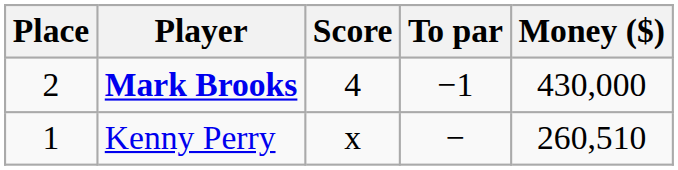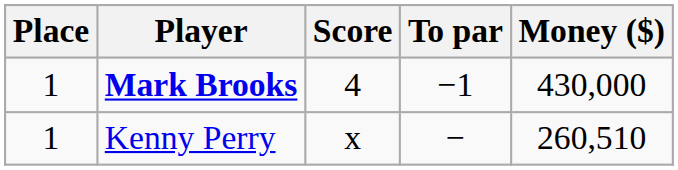 <table class="wikitable">
 <tr>
 <th>Place</th>
 <th>Player</th>
 <th>Score</th>
 <th>To par</th>
 <th>Money ($)</th>
 </tr>
 <tr>
-<td align=center>2</td>
+<td align=center>1</td>
 <td> <strong><a href='#'>Mark Brooks</a></strong></td>
 <td align=center>4</td>
 <td align=center>−1</td>
 <td align=center>430,000</td>
 </tr>
 <tr>
 <td align=center>1</td>
 <td> <a href='#'>Kenny Perry</a></td>
 <td align=center>x</td>
 <td align=center>−</td>
 <td align=center>260,510</td>
 </tr>
 </table>
